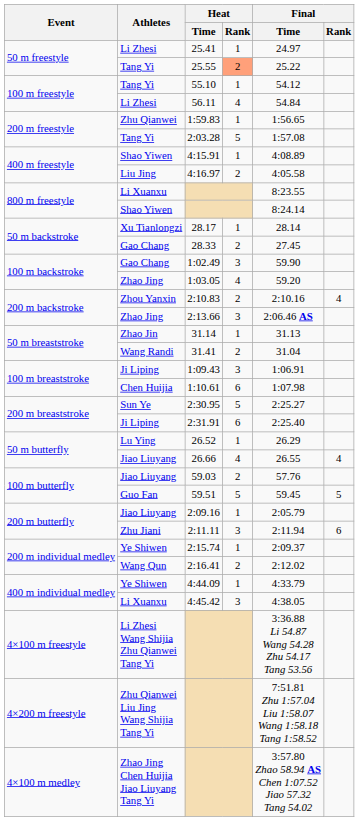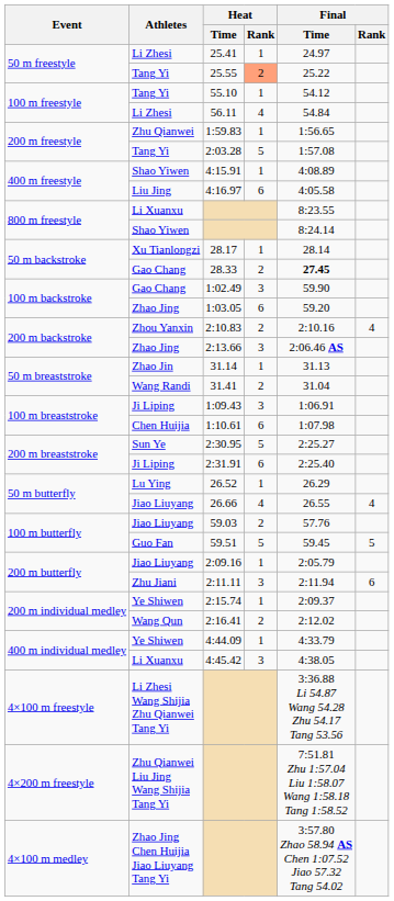 <table class="wikitable" style="font-size:90%;">
 <tr>
 <th rowspan=2>Event</th>
 <th rowspan=2>Athletes</th>
 <th colspan=2>Heat</th>
 <th colspan=2>Final</th>
 </tr>
 <tr>
 <th>Time</th>
 <th>Rank</th>
 <th>Time</th>
 <th>Rank</th>
 </tr>
 <tr>
 <td rowspan=2><a href='#'>50 m freestyle</a></td>
 <td><a href='#'>Li Zhesi</a></td>
 <td align=center>25.41</td>
 <td align=center>1</td>
 <td align=center>24.97</td>
 <td align=center></td>
 </tr>
 <tr>
 <td><a href='#'>Tang Yi</a></td>
 <td align=center>25.55</td>
 <td align=center style="background: lightsalmon;">2</td>
 <td align=center>25.22</td>
 <td align=center></td>
 </tr>
 <tr>
 <td rowspan=2><a href='#'>100 m freestyle</a></td>
 <td><a href='#'>Tang Yi</a></td>
 <td align=center>55.10</td>
 <td align=center>1</td>
 <td align=center>54.12</td>
 <td align=center></td>
 </tr>
 <tr>
 <td><a href='#'>Li Zhesi</a></td>
 <td align=center>56.11</td>
 <td align=center>4</td>
 <td align=center>54.84</td>
 <td align=center></td>
 </tr>
 <tr>
 <td rowspan=2><a href='#'>200 m freestyle</a></td>
 <td><a href='#'>Zhu Qianwei</a></td>
 <td align=center>1:59.83</td>
 <td align=center>1</td>
 <td align=center>1:56.65</td>
 <td align=center></td>
 </tr>
 <tr>
 <td><a href='#'>Tang Yi</a></td>
 <td align=center>2:03.28</td>
 <td align=center>5</td>
 <td align=center>1:57.08</td>
 <td align=center></td>
 </tr>
 <tr>
 <td rowspan=2><a href='#'>400 m freestyle</a></td>
 <td><a href='#'>Shao Yiwen</a></td>
 <td align=center>4:15.91</td>
 <td align=center>1</td>
 <td align=center>4:08.89</td>
 <td align=center></td>
 </tr>
 <tr>
 <td><a href='#'>Liu Jing</a></td>
 <td align=center>4:16.97</td>
-<td align=center>2</td>
+<td align=center>6</td>
 <td align=center>4:05.58</td>
 <td align=center></td>
 </tr>
 <tr>
 <td rowspan=2><a href='#'>800 m freestyle</a></td>
 <td><a href='#'>Li Xuanxu</a></td>
 <td colspan="2" style="background:wheat;"></td>
 <td align=center>8:23.55</td>
 <td align=center></td>
 </tr>
 <tr>
 <td><a href='#'>Shao Yiwen</a></td>
 <td colspan="2" style="background:wheat;"></td>
 <td align=center>8:24.14</td>
 <td align=center></td>
 </tr>
 <tr>
 <td rowspan=2><a href='#'>50 m backstroke</a></td>
 <td><a href='#'>Xu Tianlongzi</a></td>
 <td align=center>28.17</td>
 <td align=center>1</td>
 <td align=center>28.14</td>
 <td align=center></td>
 </tr>
 <tr>
 <td><a href='#'>Gao Chang</a></td>
 <td align=center>28.33</td>
 <td align=center>2</td>
-<td align=center>27.45</td>
+<td align=center><strong>27.45</strong></td>
 <td align=center></td>
 </tr>
 <tr>
 <td rowspan=2><a href='#'>100 m backstroke</a></td>
 <td><a href='#'>Gao Chang</a></td>
 <td align=center>1:02.49</td>
 <td align=center>3</td>
 <td align=center>59.90</td>
 <td align=center></td>
 </tr>
 <tr>
 <td><a href='#'>Zhao Jing</a></td>
 <td align=center>1:03.05</td>
-<td align=center>4</td>
+<td align=center>6</td>
 <td align=center>59.20</td>
 <td align=center></td>
 </tr>
 <tr>
 <td rowspan=2><a href='#'>200 m backstroke</a></td>
 <td><a href='#'>Zhou Yanxin</a></td>
 <td align=center>2:10.83</td>
 <td align=center>2</td>
 <td align=center>2:10.16</td>
 <td align=center>4</td>
 </tr>
 <tr>
 <td><a href='#'>Zhao Jing</a></td>
 <td align=center>2:13.66</td>
 <td align=center>3</td>
 <td align=center>2:06.46 <strong><a href='#'>AS</a></strong></td>
 <td align=center></td>
 </tr>
 <tr>
 <td rowspan=2><a href='#'>50 m breaststroke</a></td>
 <td><a href='#'>Zhao Jin</a></td>
 <td align=center>31.14</td>
 <td align=center>1</td>
 <td align=center>31.13</td>
 <td align=center></td>
 </tr>
 <tr>
 <td><a href='#'>Wang Randi</a></td>
 <td align=center>31.41</td>
 <td align=center>2</td>
 <td align=center>31.04</td>
 <td align=center></td>
 </tr>
 <tr>
 <td rowspan=2><a href='#'>100 m breaststroke</a></td>
 <td><a href='#'>Ji Liping</a></td>
 <td align=center>1:09.43</td>
 <td align=center>3</td>
 <td align=center>1:06.91</td>
 <td align=center></td>
 </tr>
 <tr>
 <td><a href='#'>Chen Huijia</a></td>
 <td align=center>1:10.61</td>
 <td align=center>6</td>
 <td align=center>1:07.98</td>
 <td align=center></td>
 </tr>
 <tr>
 <td rowspan=2><a href='#'>200 m breaststroke</a></td>
 <td><a href='#'>Sun Ye</a></td>
 <td align=center>2:30.95</td>
 <td align=center>5</td>
 <td align=center>2:25.27</td>
 <td align=center></td>
 </tr>
 <tr>
 <td><a href='#'>Ji Liping</a></td>
 <td align=center>2:31.91</td>
 <td align=center>6</td>
 <td align=center>2:25.40</td>
 <td align=center></td>
 </tr>
 <tr>
 <td rowspan=2><a href='#'>50 m butterfly</a></td>
 <td><a href='#'>Lu Ying</a></td>
 <td align=center>26.52</td>
 <td align=center>1</td>
 <td align=center>26.29</td>
 <td align=center></td>
 </tr>
 <tr>
 <td><a href='#'>Jiao Liuyang</a></td>
 <td align=center>26.66</td>
 <td align=center>4</td>
 <td align=center>26.55</td>
 <td align=center>4</td>
 </tr>
 <tr>
 <td rowspan=2><a href='#'>100 m butterfly</a></td>
 <td><a href='#'>Jiao Liuyang</a></td>
 <td align=center>59.03</td>
 <td align=center>2</td>
 <td align=center>57.76</td>
 <td align=center></td>
 </tr>
 <tr>
 <td><a href='#'>Guo Fan</a></td>
 <td align=center>59.51</td>
 <td align=center>5</td>
 <td align=center>59.45</td>
 <td align=center>5</td>
 </tr>
 <tr>
 <td rowspan=2><a href='#'>200 m butterfly</a></td>
 <td><a href='#'>Jiao Liuyang</a></td>
 <td align=center>2:09.16</td>
 <td align=center>1</td>
 <td align=center>2:05.79</td>
 <td align=center></td>
 </tr>
 <tr>
 <td><a href='#'>Zhu Jiani</a></td>
 <td align=center>2:11.11</td>
 <td align=center>3</td>
 <td align=center>2:11.94</td>
 <td align=center>6</td>
 </tr>
 <tr>
 <td rowspan=2><a href='#'>200 m individual medley</a></td>
 <td><a href='#'>Ye Shiwen</a></td>
 <td align=center>2:15.74</td>
 <td align=center>1</td>
 <td align=center>2:09.37</td>
 <td align=center></td>
 </tr>
 <tr>
 <td><a href='#'>Wang Qun</a></td>
 <td align=center>2:16.41</td>
 <td align=center>2</td>
 <td align=center>2:12.02</td>
 <td align=center></td>
 </tr>
 <tr>
 <td rowspan=2><a href='#'>400 m individual medley</a></td>
 <td><a href='#'>Ye Shiwen</a></td>
 <td align=center>4:44.09</td>
 <td align=center>1</td>
 <td align=center>4:33.79</td>
 <td align=center></td>
 </tr>
 <tr>
 <td><a href='#'>Li Xuanxu</a></td>
 <td align=center>4:45.42</td>
 <td align=center>3</td>
 <td align=center>4:38.05</td>
 <td align=center></td>
 </tr>
 <tr>
 <td><a href='#'>4×100 m freestyle</a></td>
 <td><a href='#'>Li Zhesi</a><br><a href='#'>Wang Shijia</a><br><a href='#'>Zhu Qianwei</a><br><a href='#'>Tang Yi</a></td>
 <td colspan="2" style="background:wheat;"></td>
 <td align=center>3:36.88<br><em>Li 54.87</em><br><em>Wang 54.28</em><br><em>Zhu 54.17</em><br><em>Tang 53.56</em></td>
 <td align=center></td>
 </tr>
 <tr>
 <td><a href='#'>4×200 m freestyle</a></td>
 <td><a href='#'>Zhu Qianwei</a><br><a href='#'>Liu Jing</a><br><a href='#'>Wang Shijia</a><br><a href='#'>Tang Yi</a></td>
 <td colspan="2" style="background:wheat;"></td>
 <td align=center>7:51.81<br><em>Zhu 1:57.04</em><br><em>Liu 1:58.07</em><br><em>Wang 1:58.18</em><br><em>Tang 1:58.52</em></td>
 <td align=center></td>
 </tr>
 <tr>
 <td><a href='#'>4×100 m medley</a></td>
 <td><a href='#'>Zhao Jing</a><br><a href='#'>Chen Huijia</a><br><a href='#'>Jiao Liuyang</a><br><a href='#'>Tang Yi</a></td>
 <td colspan="2" style="background:wheat;"></td>
 <td align=center>3:57.80<br><em>Zhao 58.94 </em> <strong><a href='#'>AS</a></strong><br><em>Chen 1:07.52</em><br><em>Jiao 57.32</em><br><em>Tang 54.02</em></td>
 <td align=center></td>
 </tr>
 </table>
